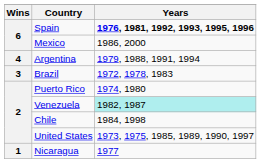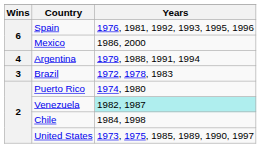 <table class="wikitable sortable plainrowheaders" style="font-size:95%">
 <tr>
 </tr>
 <tr>
 <th scope="col">Wins</th>
 <th scope="col">Country</th>
 <th scope="col">Years</th>
 </tr>
 <tr>
 <th scope="row" rowspan="2">6</th>
 <td> <a href='#'>Spain</a></td>
-<td><strong><a href='#'>1976</a>, 1981, 1992, 1993, 1995, 1996</strong></td>
+<td><a href='#'>1976</a>, 1981, 1992, 1993, 1995, 1996</td>
 </tr>
 <tr>
 <td> <a href='#'>Mexico</a></td>
 <td>1986, 2000</td>
 </tr>
 <tr>
 <th scope="row">4</th>
 <td> <a href='#'>Argentina</a></td>
 <td><a href='#'>1979</a>, 1988, 1991, 1994</td>
 </tr>
 <tr>
 <th scope="row">3</th>
 <td> <a href='#'>Brazil</a></td>
 <td><a href='#'>1972</a>, <a href='#'>1978</a>, 1983</td>
 </tr>
 <tr>
 <th scope="row" rowspan="4">2</th>
 <td> <a href='#'>Puerto Rico</a></td>
 <td><a href='#'>1974</a>, 1980</td>
 </tr>
 <tr>
 <td> <a href='#'>Venezuela</a></td>
 <td style="background: paleturquoise;">1982, 1987</td>
 </tr>
 <tr>
 <td> <a href='#'>Chile</a></td>
 <td>1984, 1998</td>
 </tr>
 <tr>
 <td> <a href='#'>United States</a></td>
 <td><a href='#'>1973</a>, <a href='#'>1975</a>, 1985, 1989, 1990, 1997</td>
 </tr>
-<tr>
-<th scope="row">1</th>
-<td> <a href='#'>Nicaragua</a></td>
-<td><a href='#'>1977</a></td>
-</tr>
 </table>
